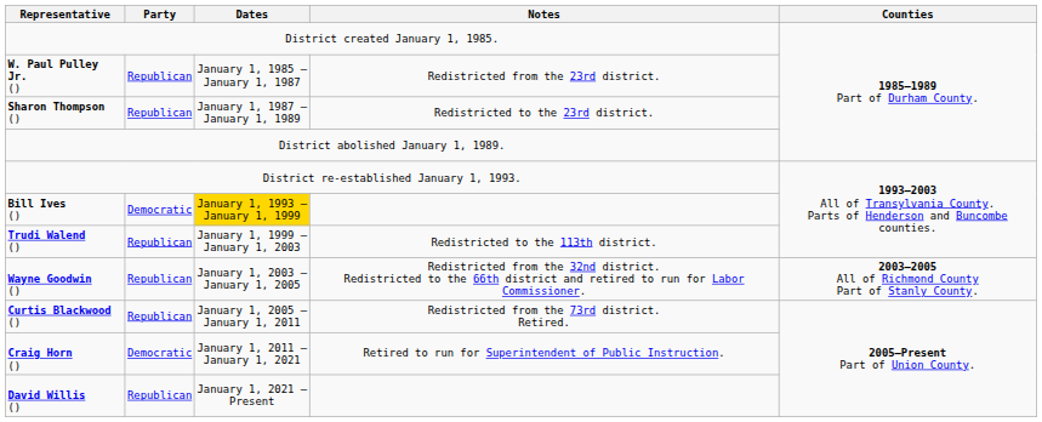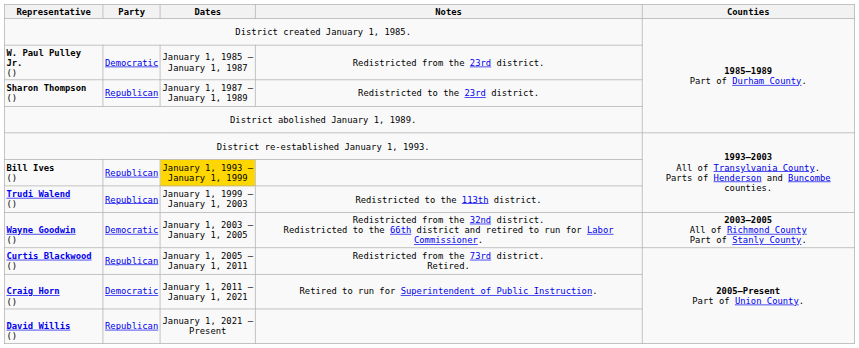 <table class=wikitable style="text-align:center">
 <tr>
 <th>Representative</th>
 <th>Party</th>
 <th>Dates</th>
 <th>Notes</th>
 <th>Counties</th>
 </tr>
 <tr style="height:3em">
 <td colspan=4>District created January 1, 1985.</td>
 <td rowspan=4><strong>1985–1989</strong> <br> Part of <a href='#'>Durham County</a>.</td>
 </tr>
 <tr style="height:3em">
 <td align=left><strong>W. Paul Pulley Jr.</strong><br>()</td>
-<td><a href='#'>Republican</a></td>
+<td><a href='#'>Democratic</a></td>
 <td nowrap>January 1, 1985 – <br> January 1, 1987</td>
 <td>Redistricted from the <a href='#'>23rd</a> district.</td>
 </tr>
 <tr style="height:3em">
 <td align=left><strong>Sharon Thompson</strong><br>()</td>
 <td><a href='#'>Republican</a></td>
 <td nowrap>January 1, 1987 – <br> January 1, 1989</td>
 <td>Redistricted to the <a href='#'>23rd</a> district.</td>
 </tr>
 <tr style="height:3em">
 <td colspan=4>District abolished January 1, 1989.</td>
 </tr>
 <tr style="height:3em">
 <td colspan=4>District re-established January 1, 1993.</td>
 <td rowspan=3><strong>1993–2003</strong> <br> All of <a href='#'>Transylvania County</a>. <br> Parts of <a href='#'>Henderson</a> and <a href='#'>Buncombe</a> counties.</td>
 </tr>
 <tr style="height:3em">
 <td align=left><strong>Bill Ives</strong><br>()</td>
-<td><a href='#'>Democratic</a></td>
+<td><a href='#'>Republican</a></td>
 <td nowrap style="background: gold;">January 1, 1993 – <br> January 1, 1999</td>
 <td></td>
 </tr>
 <tr style="height:3em">
 <td align=left><strong><a href='#'>Trudi Walend</a></strong><br>()</td>
 <td><a href='#'>Republican</a></td>
 <td nowrap>January 1, 1999 – <br> January 1, 2003</td>
 <td>Redistricted to the <a href='#'>113th</a> district.</td>
 </tr>
 <tr style="height:3em">
 <td align=left><br><strong><a href='#'>Wayne Goodwin</a></strong><br>()</td>
-<td><a href='#'>Republican</a></td>
+<td><a href='#'>Democratic</a></td>
 <td nowrap>January 1, 2003 – <br> January 1, 2005</td>
 <td>Redistricted from the <a href='#'>32nd</a> district. <br> Redistricted to the <a href='#'>66th</a> district and retired to run for <a href='#'>Labor Commissioner</a>.</td>
 <td><strong>2003–2005</strong> <br> All of <a href='#'>Richmond County</a> <br> Part of <a href='#'>Stanly County</a>.</td>
 </tr>
 <tr style="height:3em">
 <td align=left><strong><a href='#'>Curtis Blackwood</a></strong><br>()</td>
 <td><a href='#'>Republican</a></td>
 <td nowrap>January 1, 2005 – <br> January 1, 2011</td>
 <td>Redistricted from the <a href='#'>73rd</a> district. <br> Retired.</td>
 <td rowspan=3><strong>2005–Present</strong> <br> Part of <a href='#'>Union County</a>.</td>
 </tr>
 <tr style="height:3em">
 <td align=left><br><strong><a href='#'>Craig Horn</a></strong><br>()</td>
 <td><a href='#'>Democratic</a></td>
 <td nowrap>January 1, 2011 – <br> January 1, 2021</td>
 <td>Retired to run for  <a href='#'>Superintendent of Public Instruction</a>.</td>
 </tr>
 <tr style="height:3em">
 <td align=left><br><strong><a href='#'>David Willis</a></strong><br>()</td>
 <td><a href='#'>Republican</a></td>
 <td nowrap>January 1, 2021 – <br> Present</td>
 <td></td>
 </tr>
 </table>
